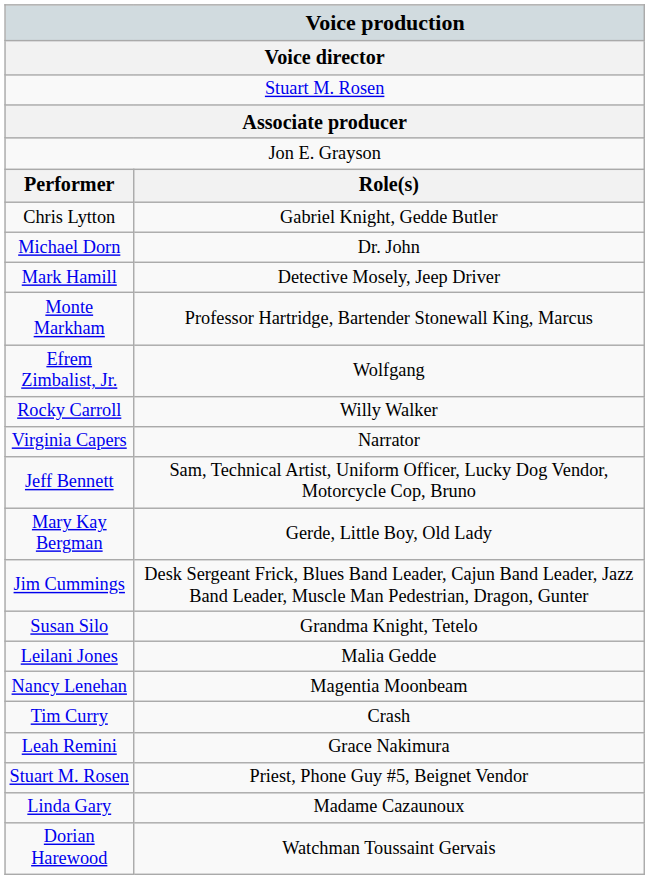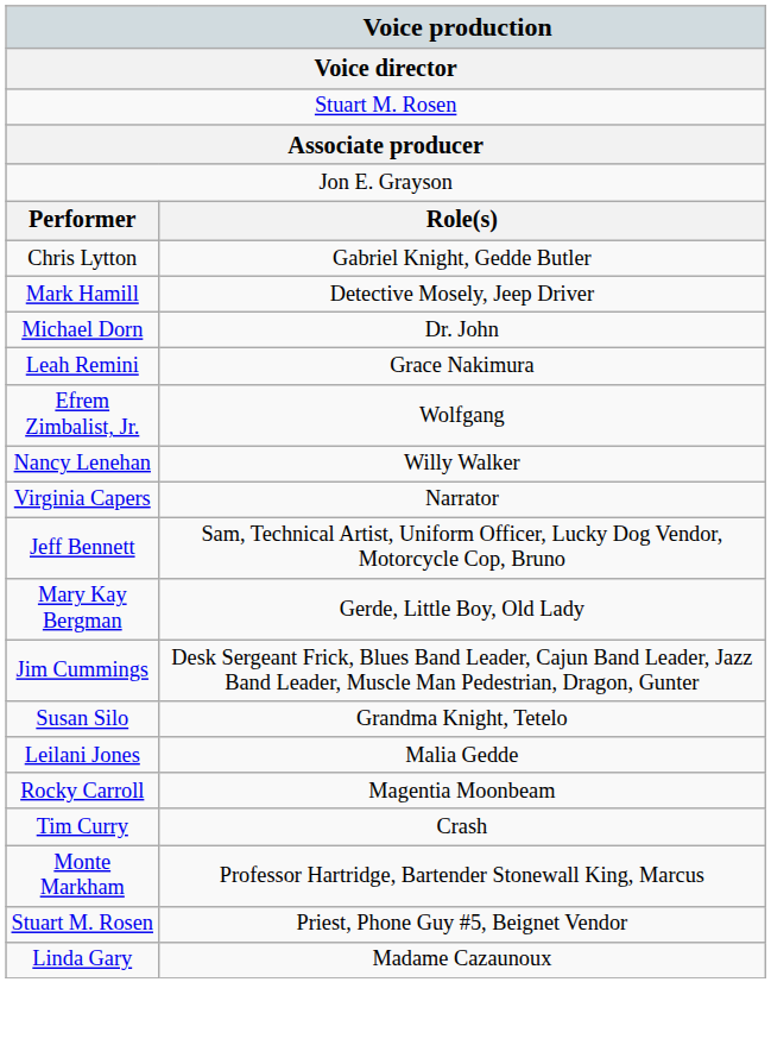 <table class="collapsible collapsed wikitable" style="float:right; width:35em; font-size: 80%; text-align: center; margin:5px;">
 <tr>
 <th colspan="2" style="font-size: 120%; text-align: center; background-color: #d1dbdf; padding-left:5.7em;">Voice production</th>
 </tr>
 <tr>
 <th colspan="2" style="font-size: 110%; text-align: center;">Voice director</th>
 </tr>
 <tr>
 <td colspan="2" style="text-align: center;"><a href='#'>Stuart M. Rosen</a></td>
 </tr>
 <tr>
 <th colspan="2" style="font-size: 110%; text-align: center;">Associate producer</th>
 </tr>
 <tr>
 <td colspan="2" style="text-align: center;">Jon E. Grayson</td>
 </tr>
 <tr>
 <th style="font-size: 110%; text-align: center;">Performer</th>
 <th style="font-size: 110%; text-align: center;">Role(s)</th>
 </tr>
 <tr>
 <td>Chris Lytton</td>
 <td>Gabriel Knight, Gedde Butler</td>
 </tr>
 <tr>
+<td><a href='#'>Mark Hamill</a></td>
+<td>Detective Mosely, Jeep Driver</td>
+</tr>
+<tr>
 <td><a href='#'>Michael Dorn</a></td>
 <td>Dr. John</td>
 </tr>
 <tr>
-<td><a href='#'>Mark Hamill</a></td>
-<td>Detective Mosely, Jeep Driver</td>
-</tr>
-<tr>
-<td><a href='#'>Monte Markham</a></td>
-<td>Professor Hartridge, Bartender Stonewall King, Marcus</td>
+<td><a href='#'>Leah Remini</a></td>
+<td>Grace Nakimura</td>
 </tr>
 <tr>
 <td><a href='#'>Efrem Zimbalist, Jr.</a></td>
 <td>Wolfgang</td>
 </tr>
 <tr>
-<td><a href='#'>Rocky Carroll</a></td>
+<td><a href='#'>Nancy Lenehan</a></td>
 <td>Willy Walker</td>
 </tr>
 <tr>
 <td><a href='#'>Virginia Capers</a></td>
 <td>Narrator</td>
 </tr>
 <tr>
 <td><a href='#'>Jeff Bennett</a></td>
 <td>Sam, Technical Artist, Uniform Officer, Lucky Dog Vendor, Motorcycle Cop, Bruno</td>
 </tr>
 <tr>
 <td><a href='#'>Mary Kay Bergman</a></td>
 <td>Gerde, Little Boy, Old Lady </td>
 </tr>
 <tr>
 <td><a href='#'>Jim Cummings</a></td>
 <td>Desk Sergeant Frick, Blues Band Leader, Cajun Band Leader, Jazz Band Leader, Muscle Man Pedestrian, Dragon, Gunter</td>
 </tr>
 <tr>
 <td><a href='#'>Susan Silo</a></td>
 <td>Grandma Knight, Tetelo</td>
 </tr>
 <tr>
 <td><a href='#'>Leilani Jones</a></td>
 <td>Malia Gedde</td>
 </tr>
 <tr>
-<td><a href='#'>Nancy Lenehan</a></td>
+<td><a href='#'>Rocky Carroll</a></td>
 <td>Magentia Moonbeam</td>
 </tr>
 <tr>
 <td><a href='#'>Tim Curry</a></td>
 <td>Crash</td>
 </tr>
 <tr>
-<td><a href='#'>Leah Remini</a></td>
-<td>Grace Nakimura</td>
+<td><a href='#'>Monte Markham</a></td>
+<td>Professor Hartridge, Bartender Stonewall King, Marcus</td>
 </tr>
 <tr>
 <td><a href='#'>Stuart M. Rosen</a></td>
 <td>Priest, Phone Guy #5, Beignet Vendor</td>
 </tr>
 <tr>
 <td><a href='#'>Linda Gary</a></td>
 <td>Madame Cazaunoux</td>
 </tr>
-<tr>
-<td><a href='#'>Dorian Harewood</a></td>
-<td>Watchman Toussaint Gervais</td>
-</tr>
 </table>
